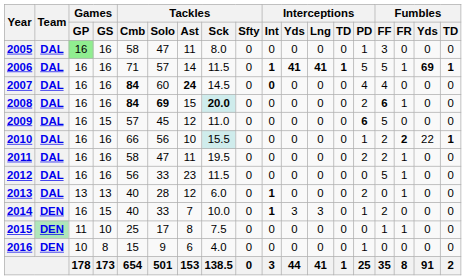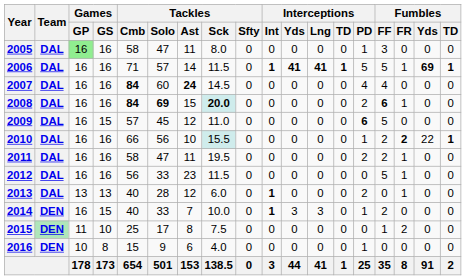 <table class= "wikitable" style="text-align: center;">
 <tr>
 <th rowspan="2">Year</th>
 <th rowspan="2">Team</th>
 <th colspan="2">Games</th>
 <th colspan="5">Tackles</th>
 <th colspan="5">Interceptions</th>
 <th colspan="5">Fumbles</th>
 </tr>
 <tr>
 <th>GP</th>
 <th>GS</th>
 <th>Cmb</th>
 <th>Solo</th>
 <th>Ast</th>
 <th>Sck</th>
 <th>Sfty</th>
 <th>Int</th>
 <th>Yds</th>
 <th>Lng</th>
 <th>TD</th>
 <th>PD</th>
 <th>FF</th>
 <th>FR</th>
 <th>Yds</th>
 <th>TD</th>
 </tr>
 <tr>
 <th><a href='#'>2005</a></th>
 <th><a href='#'>DAL</a></th>
 <td style="background: lightgreen;">16</td>
 <td>16</td>
 <td>58</td>
 <td>47</td>
 <td>11</td>
 <td>8.0</td>
 <td>0</td>
 <td>0</td>
 <td>0</td>
 <td>0</td>
 <td>0</td>
 <td>1</td>
 <td>3</td>
 <td>0</td>
 <td>0</td>
 <td>0</td>
 </tr>
 <tr>
 <th><a href='#'>2006</a></th>
 <th><a href='#'>DAL</a></th>
 <td>16</td>
 <td>16</td>
 <td>71</td>
 <td>57</td>
 <td>14</td>
 <td>11.5</td>
 <td>0</td>
 <td><strong>1</strong></td>
 <td><strong>41</strong></td>
 <td><strong>41</strong></td>
 <td><strong>1</strong></td>
 <td>5</td>
 <td>5</td>
 <td>1</td>
 <td><strong>69</strong></td>
 <td><strong>1</strong></td>
 </tr>
 <tr>
 <th><a href='#'>2007</a></th>
 <th><a href='#'>DAL</a></th>
 <td>16</td>
 <td>16</td>
 <td><strong>84</strong></td>
 <td>60</td>
 <td><strong>24</strong></td>
 <td>14.5</td>
 <td>0</td>
-<td><strong>0</strong></td>
+<td>0</td>
 <td>0</td>
 <td>0</td>
 <td>0</td>
 <td>4</td>
 <td>4</td>
 <td>0</td>
 <td>0</td>
 <td>0</td>
 </tr>
 <tr>
 <th><a href='#'>2008</a></th>
 <th><a href='#'>DAL</a></th>
 <td>16</td>
 <td>16</td>
 <td><strong>84</strong></td>
 <td><strong>69</strong></td>
 <td>15</td>
 <td style="background:#cfecec;"><strong>20.0</strong></td>
 <td>0</td>
 <td>0</td>
 <td>0</td>
 <td>0</td>
 <td>0</td>
 <td>2</td>
 <td><strong>6</strong></td>
 <td>1</td>
 <td>0</td>
 <td>0</td>
 </tr>
 <tr>
 <th><a href='#'>2009</a></th>
 <th><a href='#'>DAL</a></th>
 <td>16</td>
 <td>15</td>
 <td>57</td>
 <td>45</td>
 <td>12</td>
 <td>11.0</td>
 <td>0</td>
 <td>0</td>
 <td>0</td>
 <td>0</td>
 <td>0</td>
 <td><strong>6</strong></td>
 <td>5</td>
 <td>0</td>
 <td>0</td>
 <td>0</td>
 </tr>
 <tr>
 <th><a href='#'>2010</a></th>
 <th><a href='#'>DAL</a></th>
 <td>16</td>
 <td>16</td>
 <td>66</td>
 <td>56</td>
 <td>10</td>
 <td style="background:#cfecec;">15.5</td>
 <td>0</td>
 <td>0</td>
 <td>0</td>
 <td>0</td>
 <td>0</td>
 <td>1</td>
 <td>2</td>
 <td><strong>2</strong></td>
 <td>22</td>
 <td><strong>1</strong></td>
 </tr>
 <tr>
 <th><a href='#'>2011</a></th>
 <th><a href='#'>DAL</a></th>
 <td>16</td>
 <td>16</td>
 <td>58</td>
 <td>47</td>
 <td>11</td>
 <td>19.5</td>
 <td>0</td>
 <td>0</td>
 <td>0</td>
 <td>0</td>
 <td>0</td>
 <td>2</td>
 <td>2</td>
 <td>1</td>
 <td>0</td>
 <td>0</td>
 </tr>
 <tr>
 <th><a href='#'>2012</a></th>
 <th><a href='#'>DAL</a></th>
 <td>16</td>
 <td>16</td>
 <td>56</td>
 <td>33</td>
 <td>23</td>
 <td>11.5</td>
 <td>0</td>
 <td>0</td>
 <td>0</td>
 <td>0</td>
 <td>0</td>
 <td>0</td>
 <td>5</td>
 <td>1</td>
 <td>0</td>
 <td>0</td>
 </tr>
 <tr>
 <th><a href='#'>2013</a></th>
 <th><a href='#'>DAL</a></th>
 <td>13</td>
 <td>13</td>
 <td>40</td>
 <td>28</td>
 <td>12</td>
 <td>6.0</td>
 <td>0</td>
 <td><strong>1</strong></td>
 <td>0</td>
 <td>0</td>
 <td>0</td>
 <td>2</td>
 <td>0</td>
 <td>1</td>
 <td>0</td>
 <td>0</td>
 </tr>
 <tr>
 <th><a href='#'>2014</a></th>
 <th><a href='#'>DEN</a></th>
 <td>16</td>
 <td>15</td>
 <td>40</td>
 <td>33</td>
 <td>7</td>
 <td>10.0</td>
 <td>0</td>
 <td><strong>1</strong></td>
 <td>3</td>
 <td>3</td>
 <td>0</td>
 <td>1</td>
 <td>2</td>
 <td>0</td>
 <td>0</td>
 <td>0</td>
 </tr>
 <tr>
 <th><a href='#'>2015</a></th>
 <th style="background:#afe6ba;"><a href='#'>DEN</a></th>
 <td>11</td>
 <td>10</td>
 <td>25</td>
 <td>17</td>
 <td>8</td>
 <td>7.5</td>
 <td>0</td>
 <td>0</td>
 <td>0</td>
 <td>0</td>
 <td>0</td>
 <td>0</td>
 <td>1</td>
-<td>1</td>
+<td>2</td>
 <td>0</td>
 <td>0</td>
 </tr>
 <tr>
 <th><a href='#'>2016</a></th>
 <th><a href='#'>DEN</a></th>
 <td>10</td>
 <td>8</td>
 <td>15</td>
 <td>9</td>
 <td>6</td>
 <td>4.0</td>
 <td>0</td>
 <td>0</td>
 <td>0</td>
 <td>0</td>
 <td>0</td>
 <td>1</td>
 <td>0</td>
 <td>0</td>
 <td>0</td>
 <td>0</td>
 </tr>
 <tr>
 <th colspan="2"></th>
 <th>178</th>
 <th>173</th>
 <th>654</th>
 <th>501</th>
 <th>153</th>
 <th>138.5</th>
 <th>0</th>
 <th>3</th>
 <th>44</th>
 <th>41</th>
 <th>1</th>
 <th>25</th>
 <th>35</th>
 <th>8</th>
 <th>91</th>
 <th>2</th>
 </tr>
 </table>
